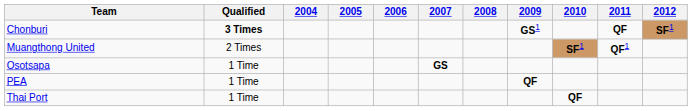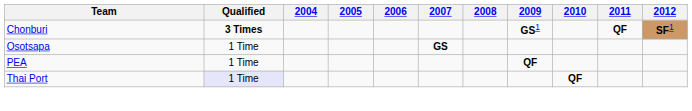 <table width=68.5% class="wikitable" style="text-align:">
 <tr>
 <th width=20%>Team</th>
 <th width=8%>Qualified</th>
 <th width=4.5%><a href='#'>2004</a></th>
 <th width=4.5%><a href='#'>2005</a></th>
 <th width=4.5%><a href='#'>2006</a></th>
 <th width=4.5%><a href='#'>2007</a></th>
 <th width=4.5%><a href='#'>2008</a></th>
 <th width=4.5%><a href='#'>2009</a></th>
 <th width=4.5%><a href='#'>2010</a></th>
 <th width=4.5%><a href='#'>2011</a></th>
 <th width=4.5%><a href='#'>2012</a></th>
 </tr>
 <tr align=center>
 <td align=left> <a href='#'>Chonburi</a></td>
 <td><strong>3 Times</strong></td>
 <td></td>
 <td></td>
 <td></td>
 <td></td>
 <td></td>
 <td><strong>GS</strong><sup><a href='#'>1</a></sup></td>
 <td></td>
 <td><strong>QF</strong></td>
 <td bgcolor=#c96><strong>SF</strong><sup><a href='#'>1</a></sup></td>
-</tr>
-<tr align=center>
-<td align=left> <a href='#'>Muangthong United</a></td>
-<td>2 Times</td>
-<td></td>
-<td></td>
-<td></td>
-<td></td>
-<td></td>
-<td></td>
-<td bgcolor=#c96><strong>SF</strong><sup><a href='#'>1</a></sup></td>
-<td><strong>QF</strong><sup><a href='#'>1</a></sup></td>
-<td></td>
 </tr>
 <tr align=center>
 <td align=left> <a href='#'>Osotsapa</a></td>
 <td>1 Time</td>
 <td></td>
 <td></td>
 <td></td>
 <td><strong>GS</strong></td>
 <td></td>
 <td></td>
 <td></td>
 <td></td>
 <td></td>
 </tr>
 <tr align=center>
 <td align=left> <a href='#'>PEA</a></td>
 <td>1 Time</td>
 <td></td>
 <td></td>
 <td></td>
 <td></td>
 <td></td>
 <td><strong>QF</strong></td>
 <td></td>
 <td></td>
 <td></td>
 </tr>
 <tr align=center>
 <td align=left> <a href='#'>Thai Port</a></td>
-<td>1 Time</td>
+<td style="background: lavender;">1 Time</td>
 <td></td>
 <td></td>
 <td></td>
 <td></td>
 <td></td>
 <td></td>
 <td><strong>QF</strong></td>
 <td></td>
 <td></td>
 </tr>
 </table>
